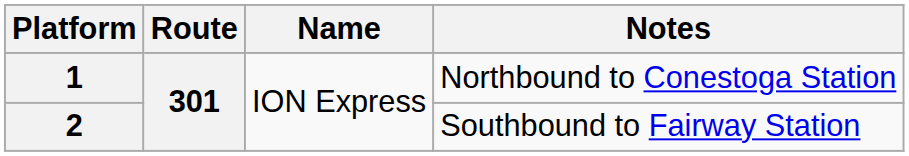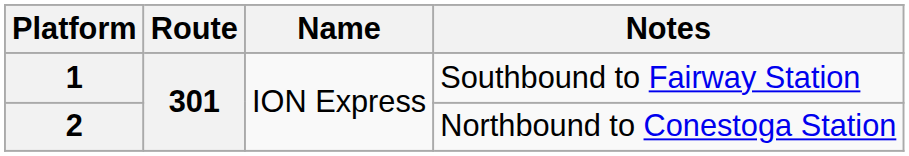 <table class="wikitable">
 <tr>
 <th>Platform</th>
 <th>Route</th>
 <th>Name</th>
 <th>Notes</th>
 </tr>
 <tr>
 <th>1</th>
 <th rowspan="2">301</th>
 <td rowspan="2">ION Express</td>
-<td>Northbound to <a href='#'>Conestoga Station</a></td>
+<td>Southbound to <a href='#'>Fairway Station</a></td>
 </tr>
 <tr>
 <th>2</th>
-<td>Southbound to <a href='#'>Fairway Station</a></td>
+<td>Northbound to <a href='#'>Conestoga Station</a></td>
 </tr>
 </table>
